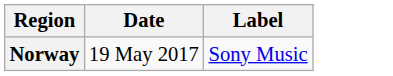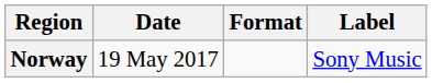 <table class="wikitable plainrowheaders">
 <tr>
 <th scope="col">Region</th>
 <th scope="col">Date</th>
+<th scope="col">Format</th>
 <th scope="col">Label</th>
 </tr>
 <tr>
 <th scope="row">Norway</th>
 <td>19 May 2017</td>
+<td></td>
 <td><a href='#'>Sony Music</a></td>
 </tr>
 </table>
